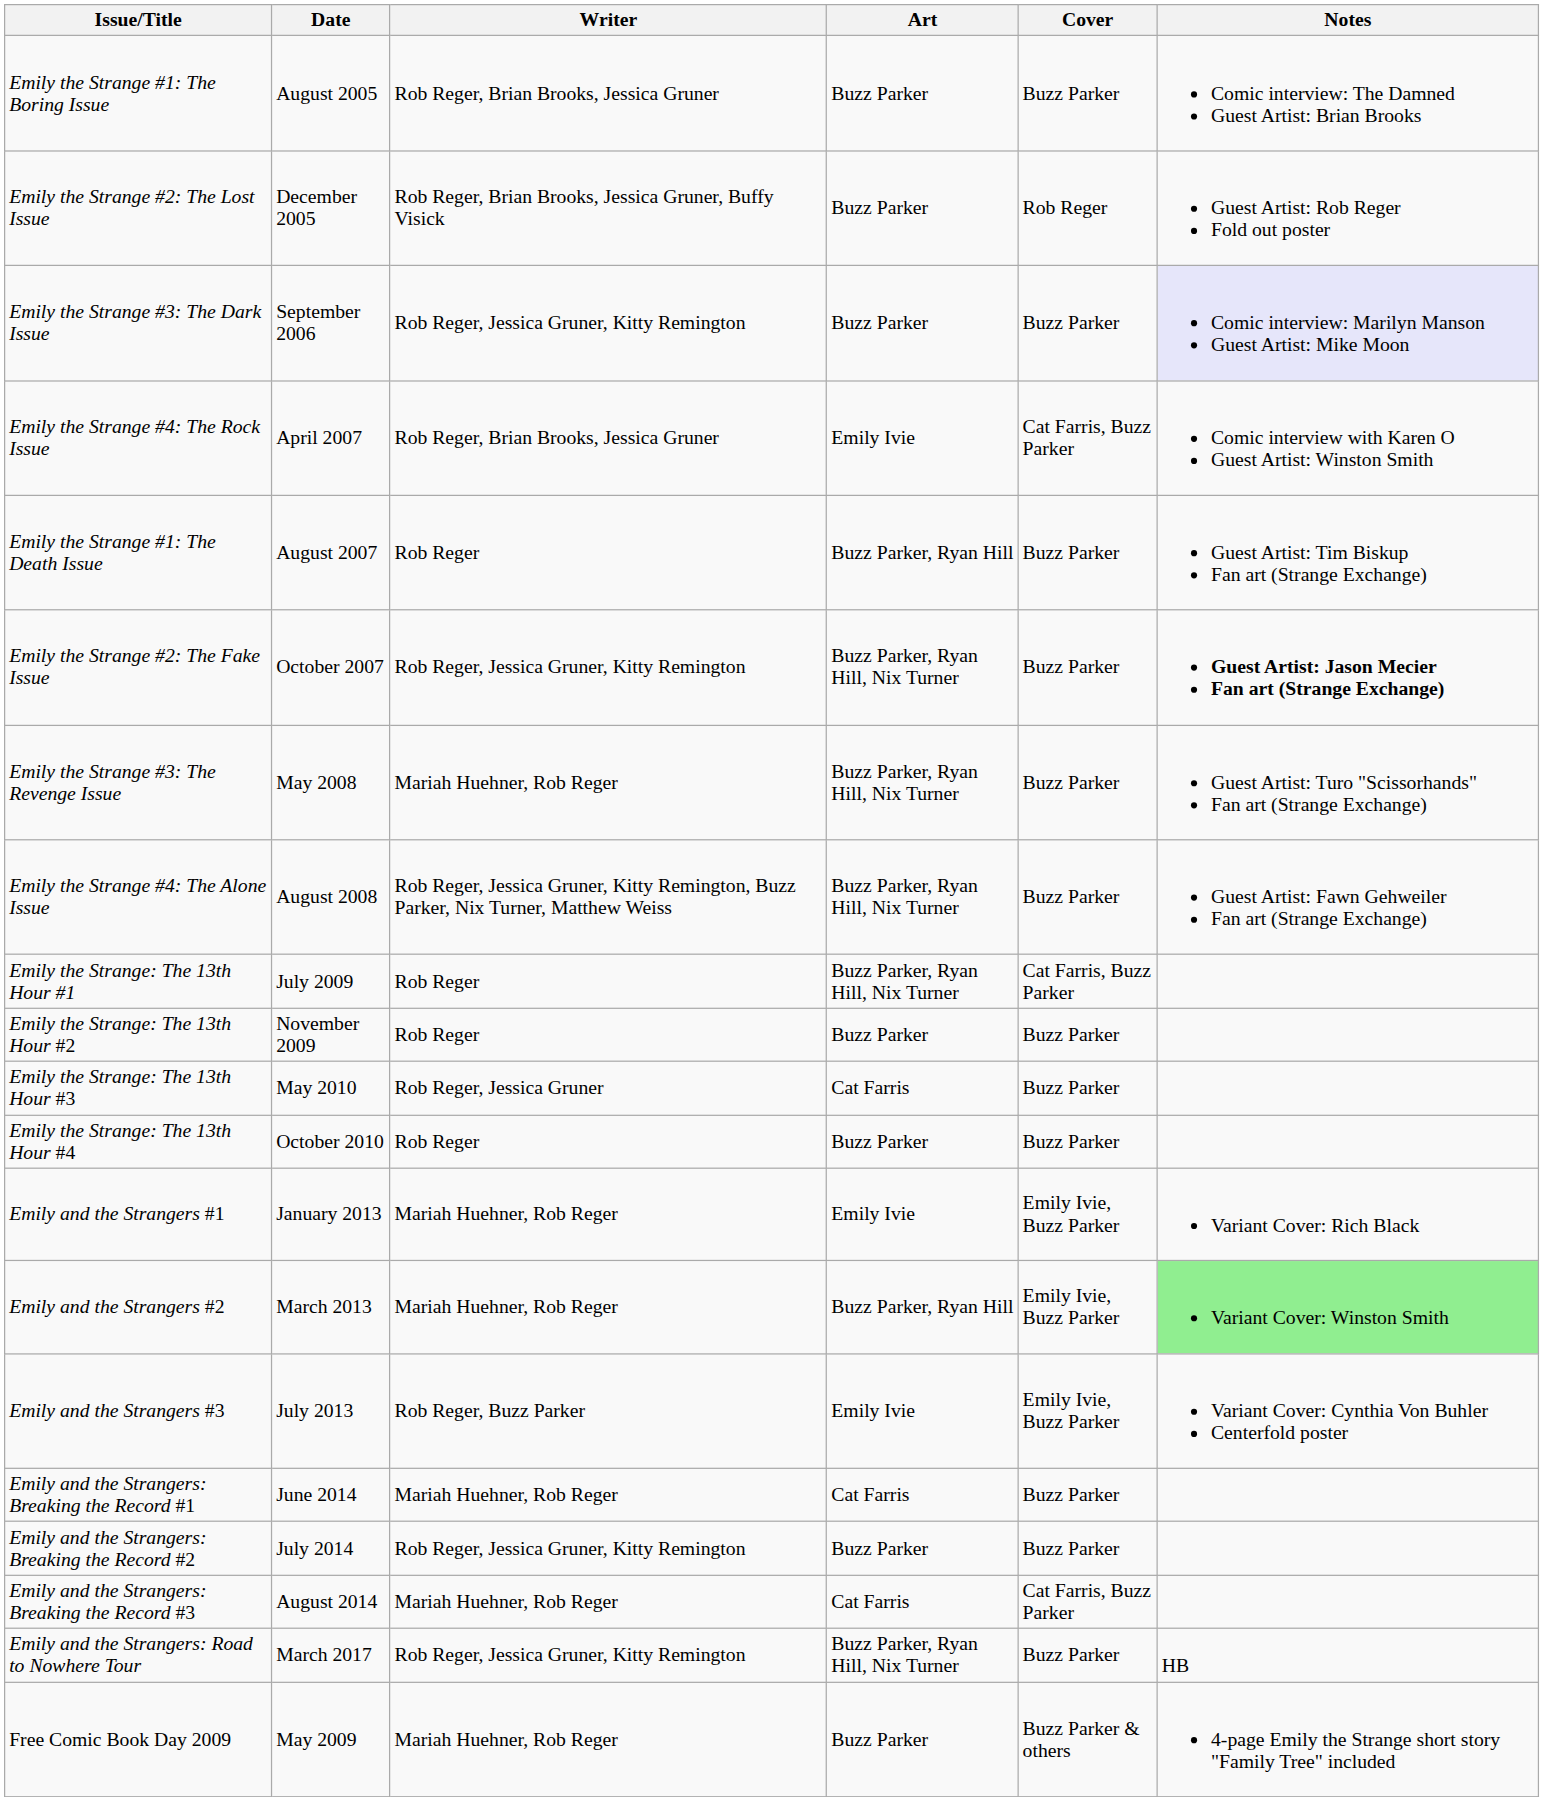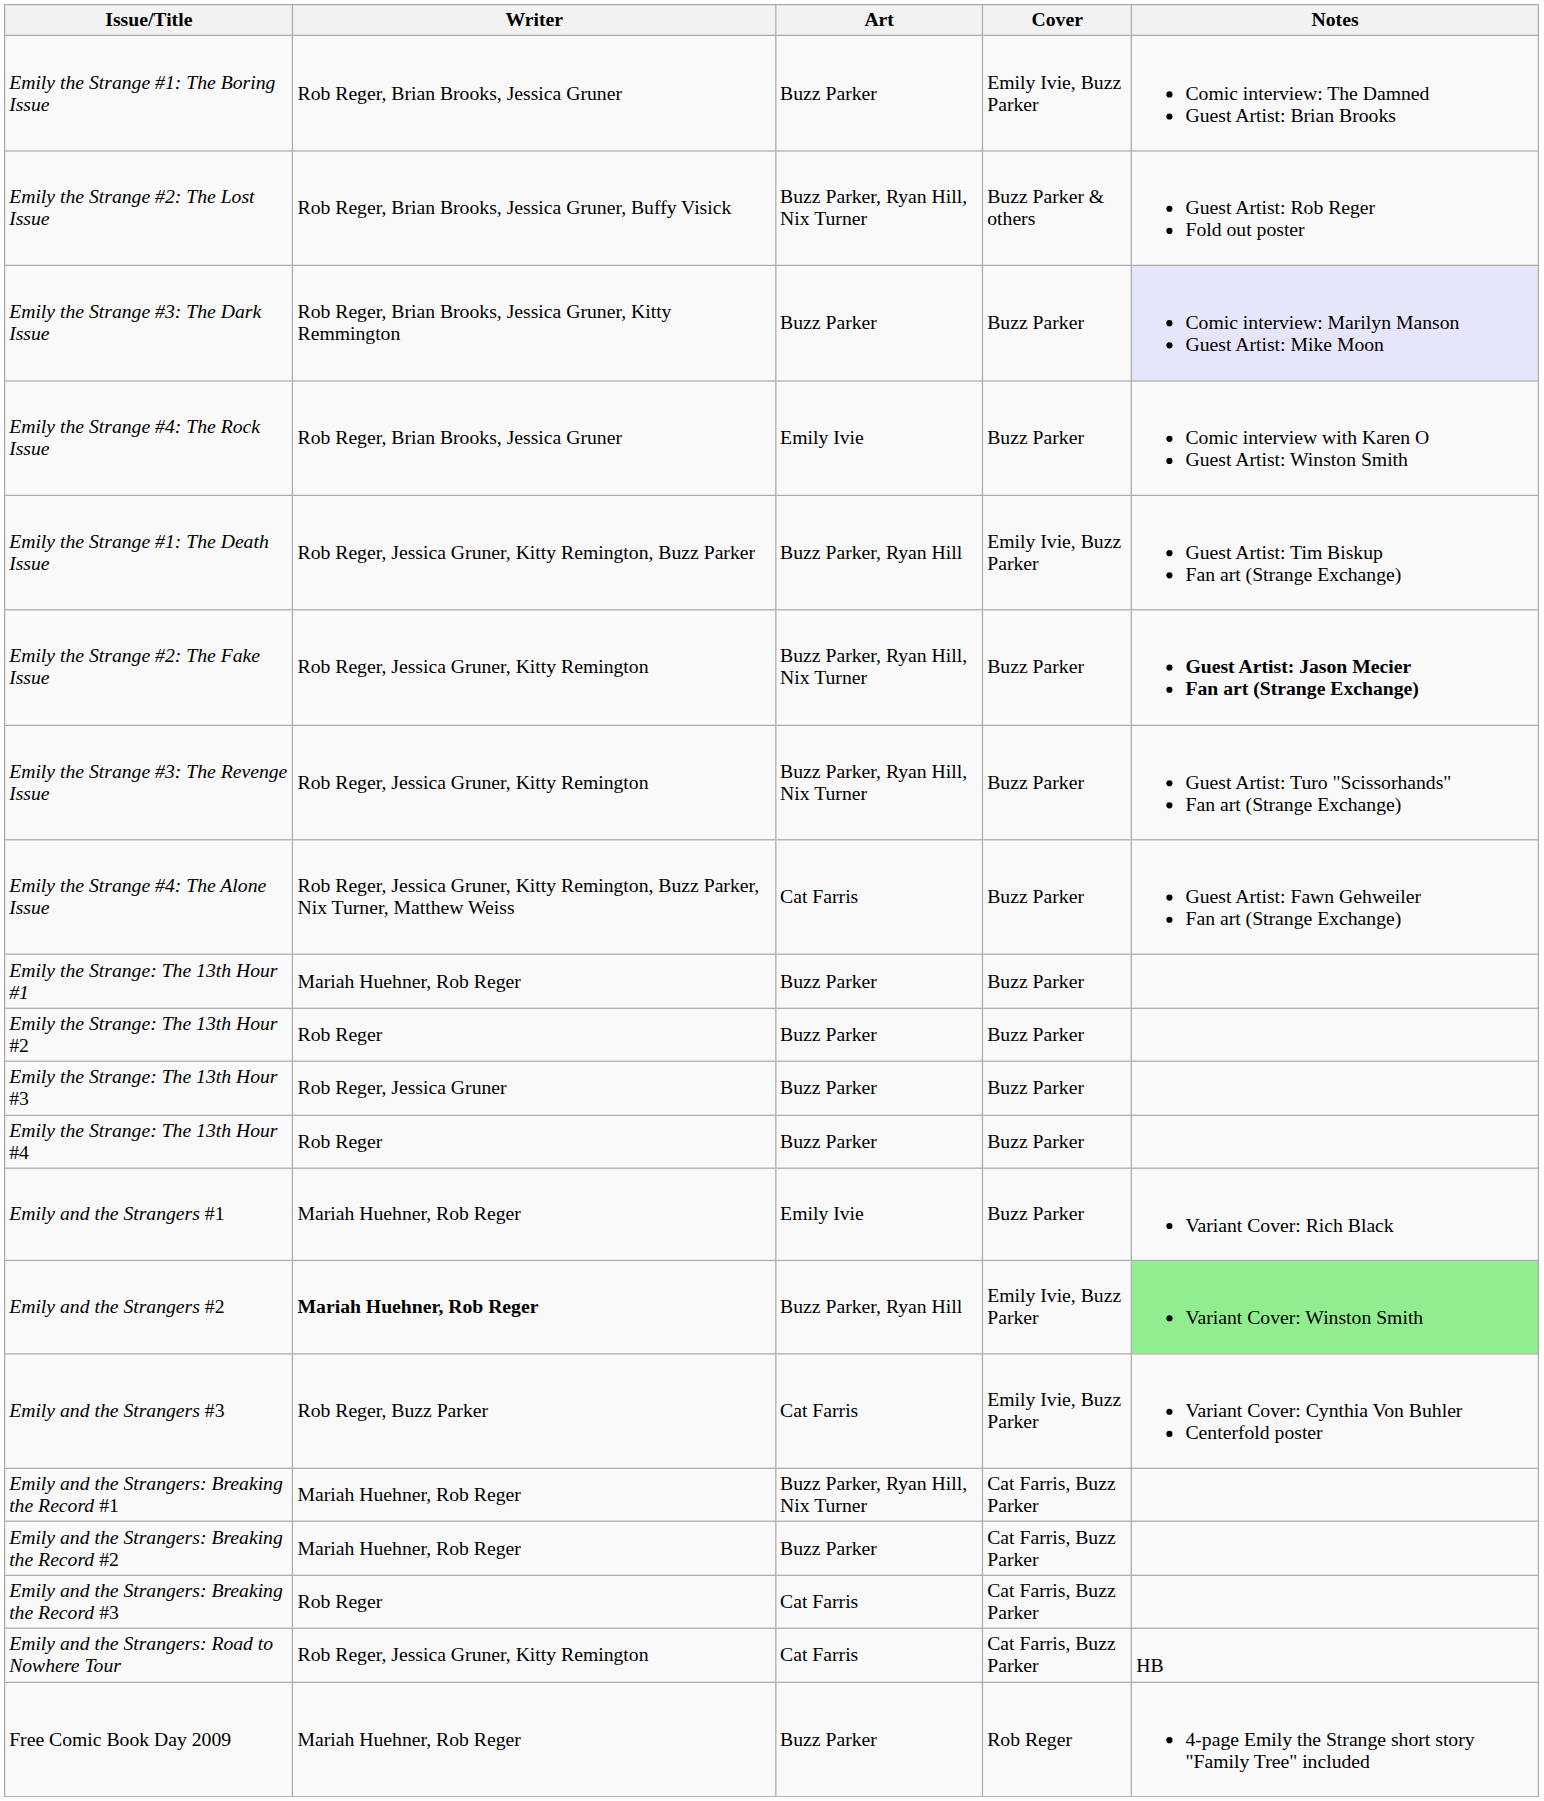 <table class="wikitable">
 <tr>
 <th>Issue/Title</th>
-<th>Date</th>
 <th>Writer</th>
 <th>Art</th>
 <th>Cover</th>
 <th>Notes</th>
 </tr>
 <tr>
 <td><em>Emily the Strange #1: The Boring Issue</em></td>
-<td>August 2005</td>
 <td>Rob Reger, Brian Brooks, Jessica Gruner</td>
 <td>Buzz Parker</td>
-<td>Buzz Parker</td>
+<td>Emily Ivie, Buzz Parker</td>
 <td><br><ul><li>Comic interview: The Damned</li><li>Guest Artist: Brian Brooks</li></ul></td>
 </tr>
 <tr>
 <td><em>Emily the Strange #2: The Lost Issue</em></td>
-<td>December 2005</td>
 <td>Rob Reger, Brian Brooks, Jessica Gruner, Buffy Visick</td>
-<td>Buzz Parker</td>
-<td>Rob Reger</td>
+<td>Buzz Parker, Ryan Hill, Nix Turner</td>
+<td>Buzz Parker & others</td>
 <td><br><ul><li>Guest Artist: Rob Reger</li><li>Fold out poster</li></ul></td>
 </tr>
 <tr>
 <td><em>Emily the Strange #3: The Dark Issue</em></td>
-<td>September 2006</td>
-<td>Rob Reger, Jessica Gruner, Kitty Remington</td>
+<td>Rob Reger, Brian Brooks, Jessica Gruner, Kitty Remmington</td>
 <td>Buzz Parker</td>
 <td>Buzz Parker</td>
 <td style="background: lavender;"><br><ul><li>Comic interview: Marilyn Manson</li><li>Guest Artist: Mike Moon</li></ul></td>
 </tr>
 <tr>
 <td><em>Emily the Strange #4: The Rock Issue</em></td>
-<td>April 2007</td>
 <td>Rob Reger, Brian Brooks, Jessica Gruner</td>
 <td>Emily Ivie</td>
-<td>Cat Farris, Buzz Parker</td>
+<td>Buzz Parker</td>
 <td><br><ul><li>Comic interview with Karen O</li><li>Guest Artist: Winston Smith</li></ul></td>
 </tr>
 <tr>
 <td><em>Emily the Strange #1: The Death Issue</em></td>
-<td>August 2007</td>
-<td>Rob Reger</td>
+<td>Rob Reger, Jessica Gruner, Kitty Remington, Buzz Parker</td>
 <td>Buzz Parker, Ryan Hill</td>
-<td>Buzz Parker</td>
+<td>Emily Ivie, Buzz Parker</td>
 <td><br><ul><li>Guest Artist: Tim Biskup</li><li>Fan art (Strange Exchange)</li></ul></td>
 </tr>
 <tr>
 <td><em>Emily the Strange #2: The Fake Issue</em></td>
-<td>October 2007</td>
 <td>Rob Reger, Jessica Gruner, Kitty Remington</td>
 <td>Buzz Parker, Ryan Hill, Nix Turner</td>
 <td>Buzz Parker</td>
 <td><strong><br><ul><li>Guest Artist: Jason Mecier</li><li>Fan art (Strange Exchange)</li></ul></strong></td>
 </tr>
 <tr>
 <td><em>Emily the Strange #3: The Revenge Issue</em></td>
-<td>May 2008</td>
-<td>Mariah Huehner, Rob Reger</td>
+<td>Rob Reger, Jessica Gruner, Kitty Remington</td>
 <td>Buzz Parker, Ryan Hill, Nix Turner</td>
 <td>Buzz Parker</td>
 <td><br><ul><li>Guest Artist: Turo "Scissorhands"</li><li>Fan art (Strange Exchange)</li></ul></td>
 </tr>
 <tr>
 <td><em>Emily the Strange #4: The Alone Issue</em></td>
-<td>August 2008</td>
 <td>Rob Reger, Jessica Gruner, Kitty Remington, Buzz Parker, Nix Turner, Matthew Weiss</td>
-<td>Buzz Parker, Ryan Hill, Nix Turner</td>
+<td>Cat Farris</td>
 <td>Buzz Parker</td>
 <td><br><ul><li>Guest Artist: Fawn Gehweiler</li><li>Fan art (Strange Exchange)</li></ul></td>
 </tr>
 <tr>
 <td><em>Emily the Strange: The 13th Hour #1</em></td>
-<td>July 2009</td>
-<td>Rob Reger</td>
-<td>Buzz Parker, Ryan Hill, Nix Turner</td>
-<td>Cat Farris, Buzz Parker</td>
+<td>Mariah Huehner, Rob Reger</td>
+<td>Buzz Parker</td>
+<td>Buzz Parker</td>
 <td></td>
 </tr>
 <tr>
 <td><em>Emily the Strange: The 13th Hour</em> #2</td>
-<td>November 2009</td>
 <td>Rob Reger</td>
 <td>Buzz Parker</td>
 <td>Buzz Parker</td>
 <td></td>
 </tr>
 <tr>
 <td><em>Emily the Strange: The 13th Hour</em> #3</td>
-<td>May 2010</td>
 <td>Rob Reger, Jessica Gruner</td>
-<td>Cat Farris</td>
+<td>Buzz Parker</td>
 <td>Buzz Parker</td>
 <td></td>
 </tr>
 <tr>
 <td><em>Emily the Strange: The 13th Hour</em> #4</td>
-<td>October 2010</td>
 <td>Rob Reger</td>
 <td>Buzz Parker</td>
 <td>Buzz Parker</td>
 <td></td>
 </tr>
 <tr>
 <td><em>Emily and the Strangers</em> #1</td>
-<td>January 2013</td>
 <td>Mariah Huehner, Rob Reger</td>
 <td>Emily Ivie</td>
-<td>Emily Ivie, Buzz Parker</td>
+<td>Buzz Parker</td>
 <td><br><ul><li>Variant Cover: Rich Black</li></ul></td>
 </tr>
 <tr>
 <td><em>Emily and the Strangers</em> #2</td>
-<td>March 2013</td>
-<td>Mariah Huehner, Rob Reger</td>
+<td><strong>Mariah Huehner, Rob Reger</strong></td>
 <td>Buzz Parker, Ryan Hill</td>
 <td>Emily Ivie, Buzz Parker</td>
 <td style="background: lightgreen;"><br><ul><li>Variant Cover: Winston Smith</li></ul></td>
 </tr>
 <tr>
 <td><em>Emily and the Strangers</em> #3</td>
-<td>July 2013</td>
 <td>Rob Reger, Buzz Parker</td>
-<td>Emily Ivie</td>
+<td>Cat Farris</td>
 <td>Emily Ivie, Buzz Parker</td>
 <td><br><ul><li>Variant Cover: Cynthia Von Buhler</li><li>Centerfold poster</li></ul></td>
 </tr>
 <tr>
 <td><em>Emily and the Strangers: Breaking the Record</em> #1</td>
-<td>June 2014</td>
 <td>Mariah Huehner, Rob Reger</td>
-<td>Cat Farris</td>
-<td>Buzz Parker</td>
+<td>Buzz Parker, Ryan Hill, Nix Turner</td>
+<td>Cat Farris, Buzz Parker</td>
 <td></td>
 </tr>
 <tr>
 <td><em>Emily and the Strangers: Breaking the Record</em> #2</td>
-<td>July 2014</td>
-<td>Rob Reger, Jessica Gruner, Kitty Remington</td>
+<td>Mariah Huehner, Rob Reger</td>
 <td>Buzz Parker</td>
-<td>Buzz Parker</td>
+<td>Cat Farris, Buzz Parker</td>
 <td></td>
 </tr>
 <tr>
 <td><em>Emily and the Strangers: Breaking the Record</em> #3</td>
-<td>August 2014</td>
-<td>Mariah Huehner, Rob Reger</td>
+<td>Rob Reger</td>
 <td>Cat Farris</td>
 <td>Cat Farris, Buzz Parker</td>
 <td></td>
 </tr>
 <tr>
 <td><em>Emily and the Strangers: Road to Nowhere Tour</em></td>
-<td>March 2017</td>
 <td>Rob Reger, Jessica Gruner, Kitty Remington</td>
-<td>Buzz Parker, Ryan Hill, Nix Turner</td>
-<td>Buzz Parker</td>
+<td>Cat Farris</td>
+<td>Cat Farris, Buzz Parker</td>
 <td><br>HB</td>
 </tr>
 <tr>
 <td>Free Comic Book Day 2009</td>
-<td>May 2009</td>
 <td>Mariah Huehner, Rob Reger</td>
 <td>Buzz Parker</td>
-<td>Buzz Parker & others</td>
+<td>Rob Reger</td>
 <td><br><ul><li>4-page Emily the Strange short story "Family Tree" included</li></ul></td>
 </tr>
 </table>
